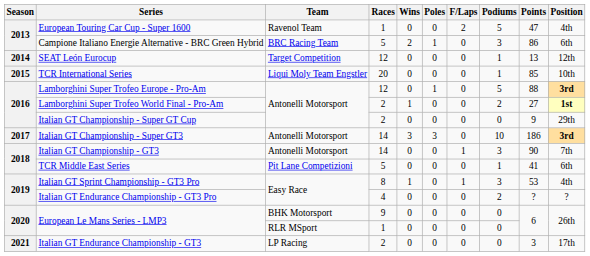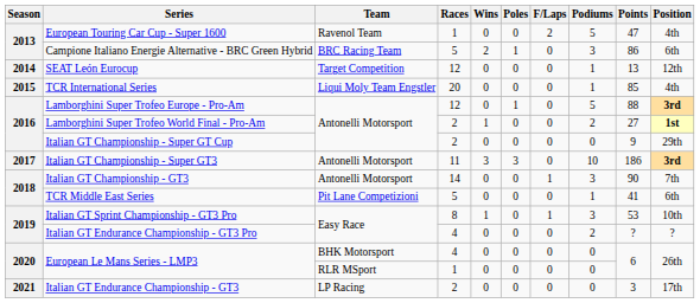 <table class="wikitable" style="font-size: 90%; text-align:center">
 <tr>
 <th>Season</th>
 <th>Series</th>
 <th>Team</th>
 <th>Races</th>
 <th>Wins</th>
 <th>Poles</th>
 <th>F/Laps</th>
 <th>Podiums</th>
 <th>Points</th>
 <th>Position</th>
 </tr>
 <tr>
 <th rowspan="2">2013</th>
 <td align=left><a href='#'>European Touring Car Cup - Super 1600</a></td>
 <td align=left>Ravenol Team</td>
 <td>1</td>
 <td>0</td>
 <td>0</td>
 <td>2</td>
 <td>5</td>
 <td>47</td>
 <td>4th</td>
 </tr>
 <tr>
 <td align=left>Campione Italiano Energie Alternative - BRC Green Hybrid</td>
 <td align=left><a href='#'>BRC Racing Team</a></td>
 <td>5</td>
 <td>2</td>
 <td>1</td>
 <td>0</td>
 <td>3</td>
 <td>86</td>
 <td>6th</td>
 </tr>
 <tr>
 <th>2014</th>
 <td align=left><a href='#'>SEAT León Eurocup</a></td>
 <td align=left><a href='#'>Target Competition</a></td>
 <td>12</td>
 <td>0</td>
 <td>0</td>
 <td>0</td>
 <td>1</td>
 <td>13</td>
 <td>12th</td>
 </tr>
 <tr>
 <th>2015</th>
 <td align=left><a href='#'>TCR International Series</a></td>
 <td align=left><a href='#'>Liqui Moly Team Engstler</a></td>
 <td>20</td>
 <td>0</td>
 <td>0</td>
 <td>0</td>
 <td>1</td>
 <td>85</td>
-<td>10th</td>
+<td>4th</td>
 </tr>
 <tr>
 <th rowspan="3">2016</th>
 <td align=left><a href='#'>Lamborghini Super Trofeo Europe - Pro-Am</a></td>
 <td rowspan="3" align=left>Antonelli Motorsport</td>
 <td>12</td>
 <td>0</td>
 <td>1</td>
 <td>0</td>
 <td>5</td>
 <td>88</td>
 <td style="background:#FFDF9F;"><strong>3rd</strong></td>
 </tr>
 <tr>
 <td align=left><a href='#'>Lamborghini Super Trofeo World Final - Pro-Am</a></td>
 <td>2</td>
 <td>1</td>
 <td>0</td>
 <td>0</td>
 <td>2</td>
 <td>27</td>
 <td style="background:#FFFFBF;"><strong>1st</strong></td>
 </tr>
 <tr>
 <td align=left><a href='#'>Italian GT Championship - Super GT Cup</a></td>
 <td>2</td>
 <td>0</td>
 <td>0</td>
 <td>0</td>
 <td>0</td>
 <td>9</td>
 <td>29th</td>
 </tr>
 <tr>
 <th>2017</th>
 <td align=left><a href='#'>Italian GT Championship - Super GT3</a></td>
 <td align=left>Antonelli Motorsport</td>
-<td>14</td>
+<td>11</td>
 <td>3</td>
 <td>3</td>
 <td>0</td>
 <td>10</td>
 <td>186</td>
 <td style="background:#FFDF9F;"><strong>3rd</strong></td>
 </tr>
 <tr>
 <th rowspan="2">2018</th>
 <td align=left><a href='#'>Italian GT Championship - GT3</a></td>
 <td align=left>Antonelli Motorsport</td>
 <td>14</td>
 <td>0</td>
 <td>0</td>
 <td>1</td>
 <td>3</td>
 <td>90</td>
 <td>7th</td>
 </tr>
 <tr>
 <td align=left><a href='#'>TCR Middle East Series</a></td>
 <td align=left><a href='#'>Pit Lane Competizioni</a></td>
 <td>5</td>
 <td>0</td>
 <td>0</td>
 <td>0</td>
 <td>1</td>
 <td>41</td>
 <td>6th</td>
 </tr>
 <tr>
 <th rowspan="2">2019</th>
 <td align=left><a href='#'>Italian GT Sprint Championship - GT3 Pro</a></td>
 <td rowspan="2" align=left>Easy Race</td>
 <td>8</td>
 <td>1</td>
 <td>0</td>
 <td>1</td>
 <td>3</td>
 <td>53</td>
-<td>4th</td>
+<td>10th</td>
 </tr>
 <tr>
 <td align=left><a href='#'>Italian GT Endurance Championship - GT3 Pro</a></td>
 <td>4</td>
 <td>0</td>
 <td>0</td>
 <td>0</td>
 <td>2</td>
 <td>?</td>
 <td>?</td>
 </tr>
 <tr>
 <th rowspan="2">2020</th>
 <td rowspan="2" align=left><a href='#'>European Le Mans Series - LMP3</a></td>
 <td align=left>BHK Motorsport</td>
-<td>9</td>
+<td>4</td>
 <td>0</td>
 <td>0</td>
 <td>0</td>
 <td>0</td>
 <td rowspan="2">6</td>
 <td rowspan="2">26th</td>
 </tr>
 <tr>
 <td align=left>RLR MSport</td>
 <td>1</td>
 <td>0</td>
 <td>0</td>
 <td>0</td>
 <td>0</td>
 </tr>
 <tr>
 <th>2021</th>
 <td align=left><a href='#'>Italian GT Endurance Championship - GT3</a></td>
 <td align=left>LP Racing</td>
 <td>2</td>
 <td>0</td>
 <td>0</td>
 <td>0</td>
 <td>0</td>
 <td>3</td>
 <td>17th</td>
 </tr>
 </table>
